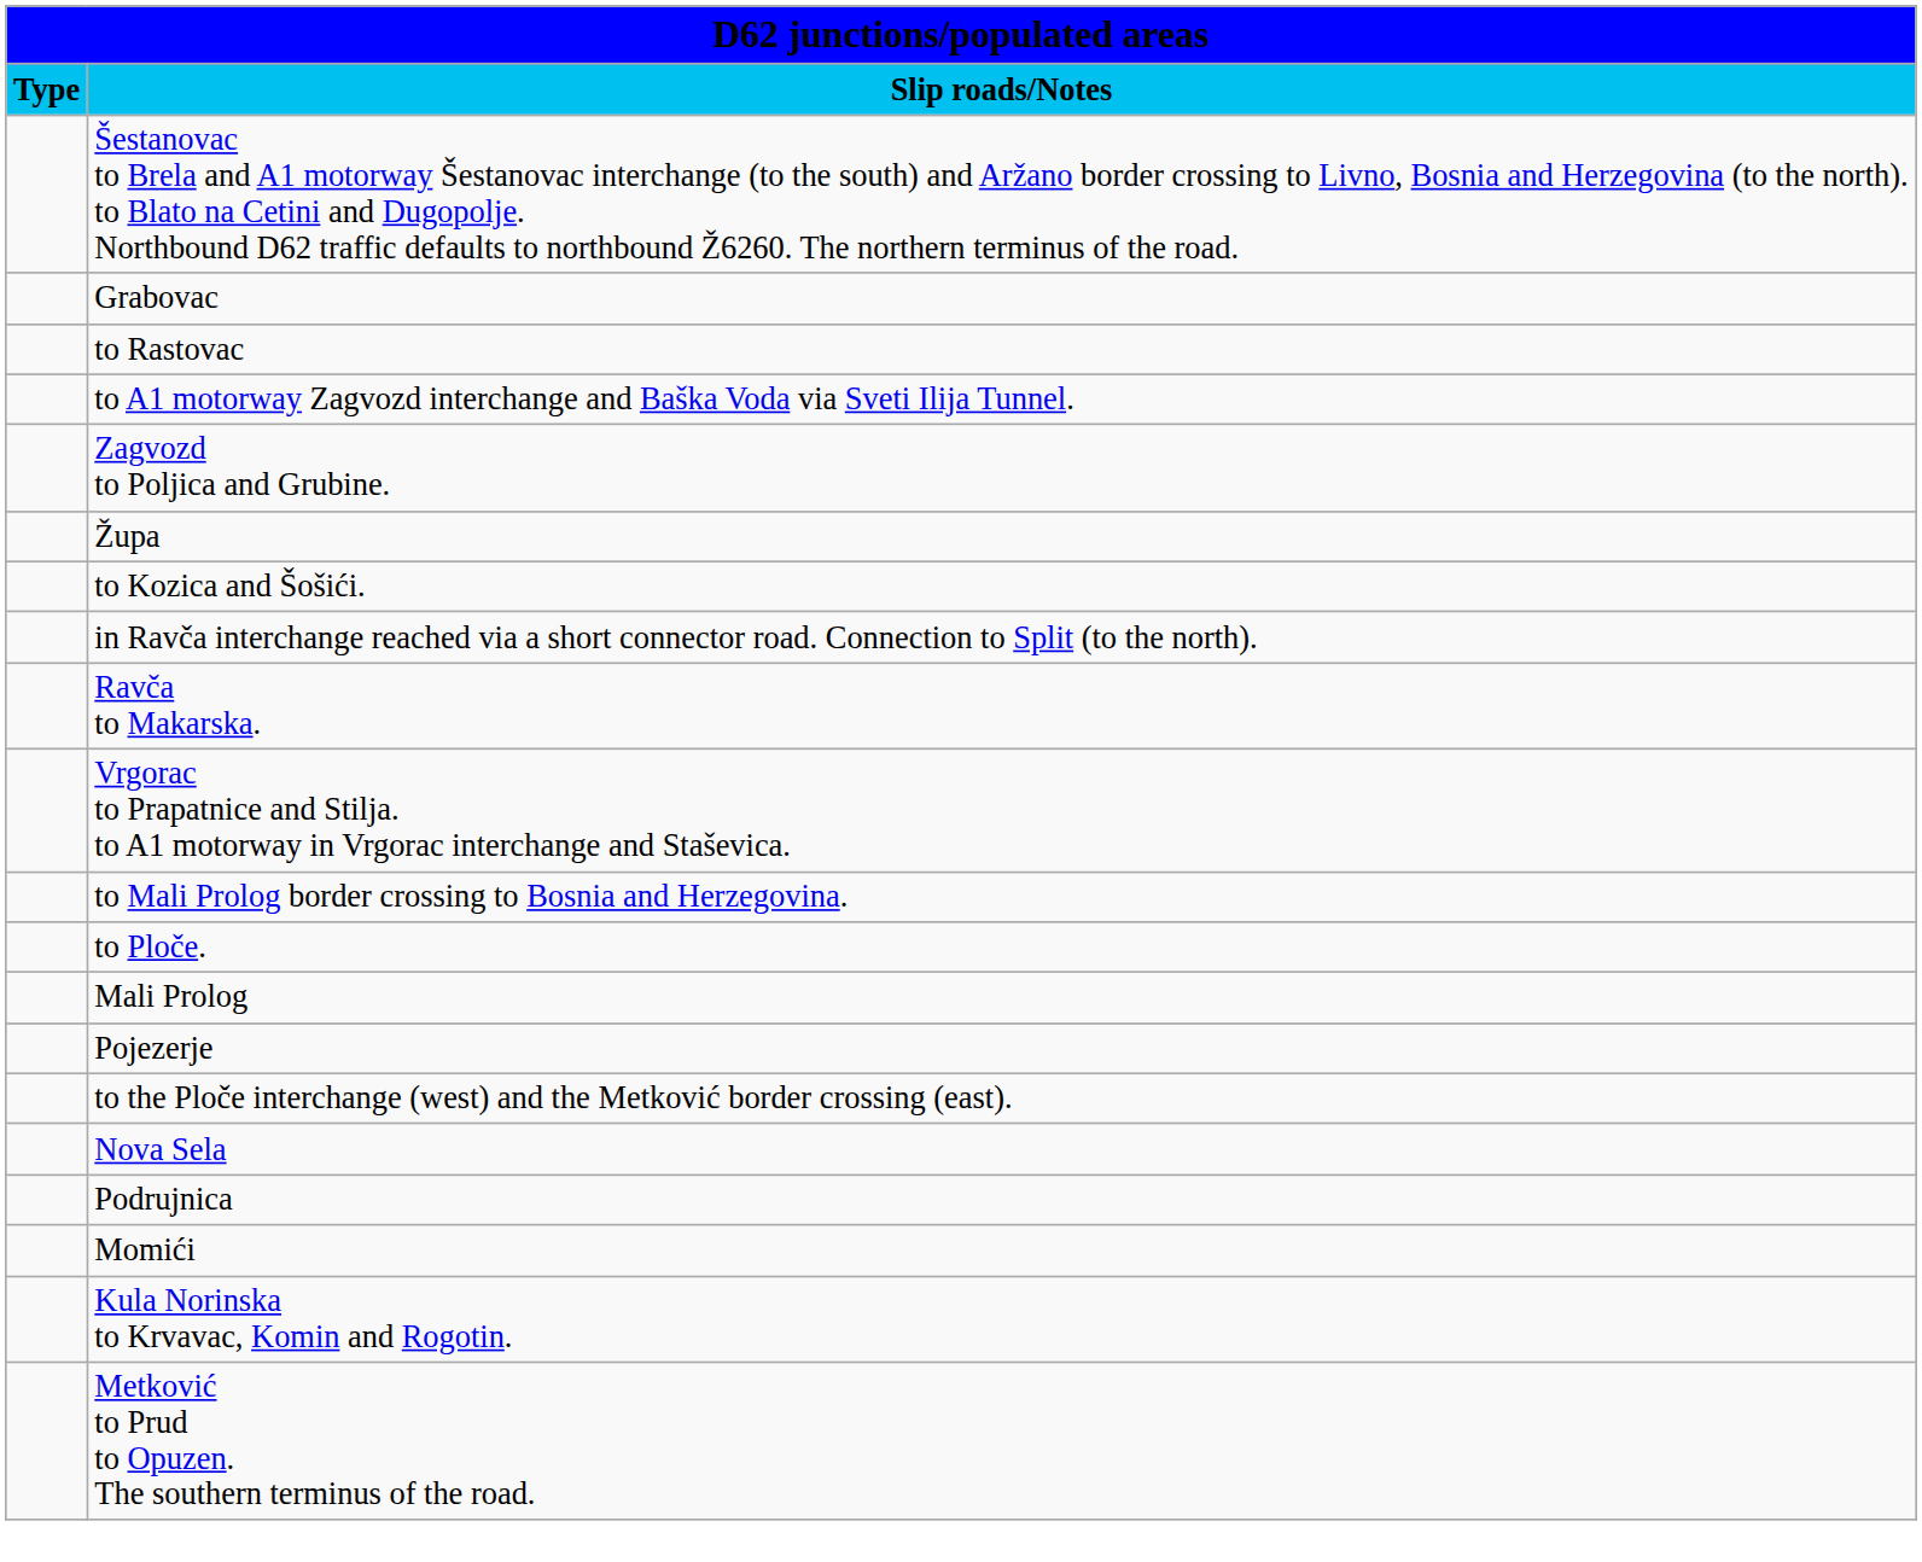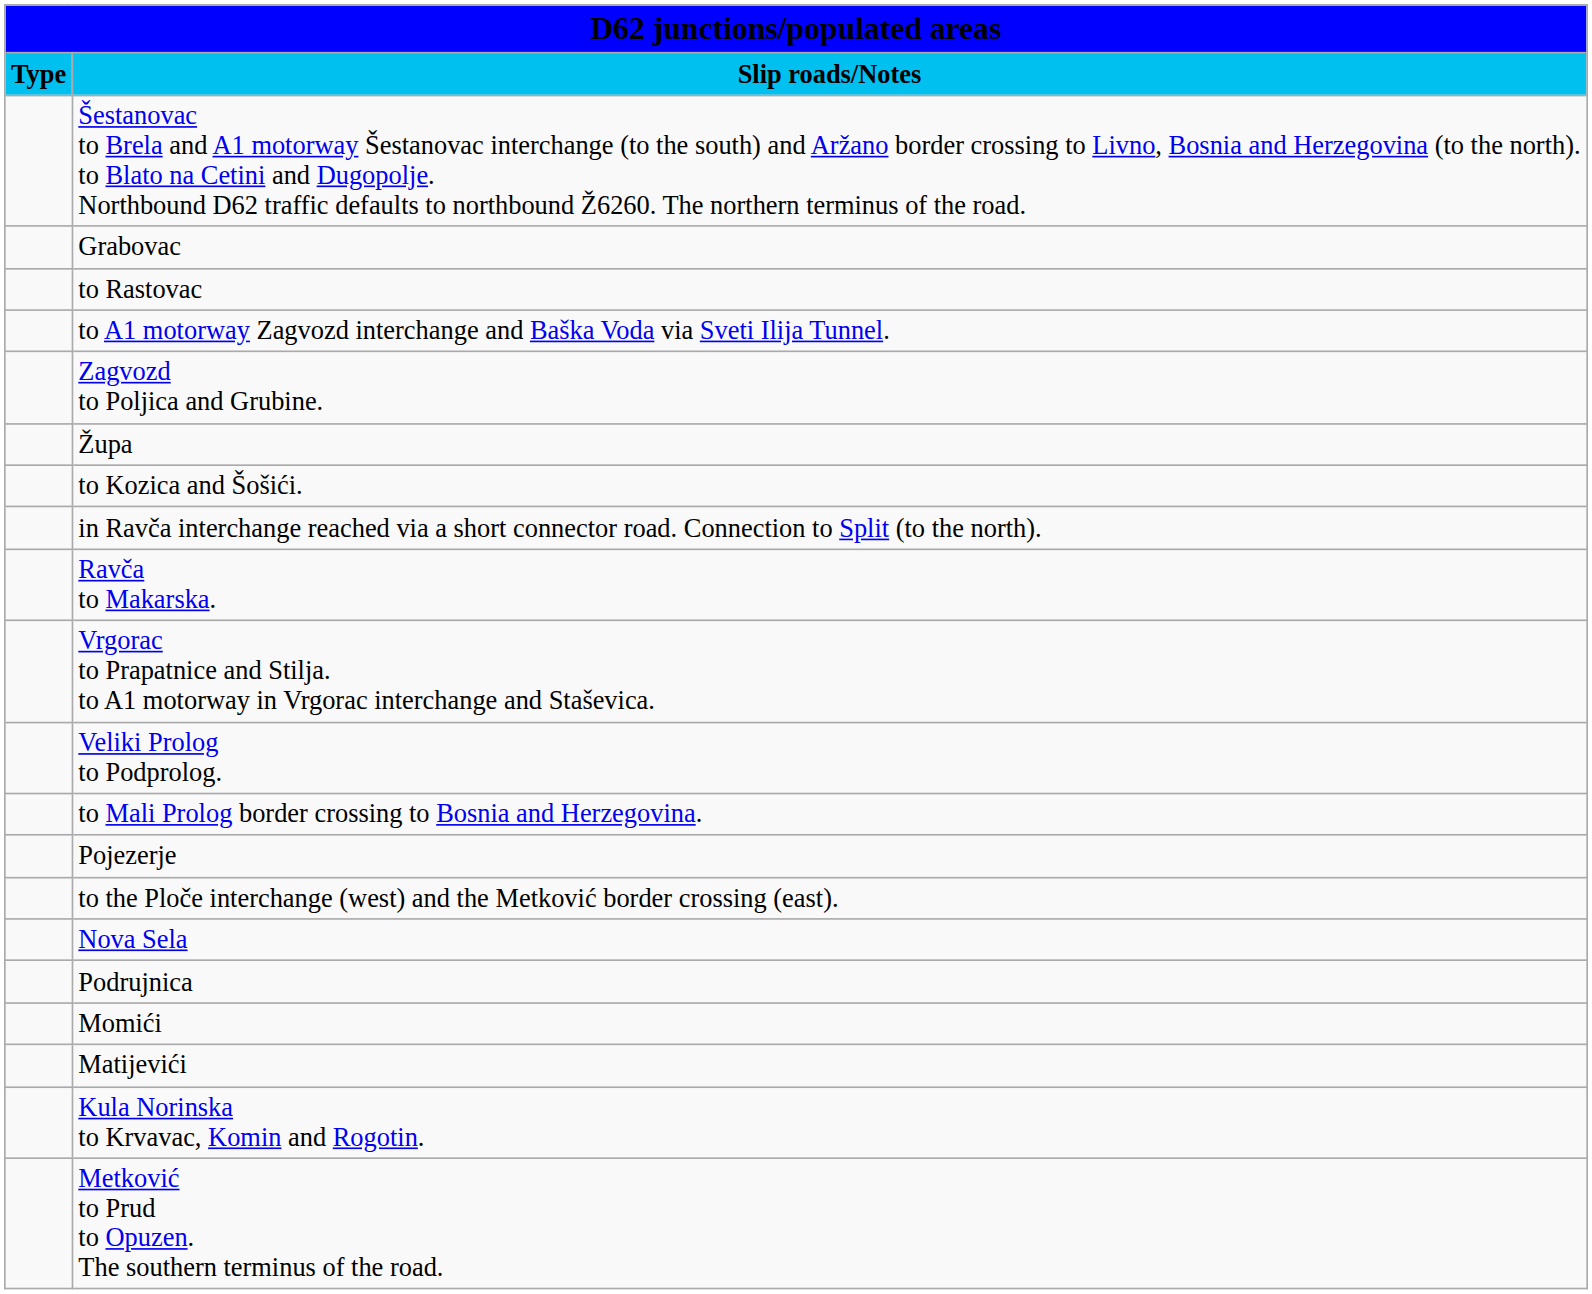 <table class="wikitable">
 <tr>
 <td colspan=2 bgcolor=blue align=center style=margin-top:15><span><big><strong>D62 junctions/populated areas</strong></big></span></td>
 </tr>
 <tr>
 <td align=center bgcolor=00c0f0><strong>Type</strong></td>
 <td align=center bgcolor=00c0f0><strong>Slip roads/Notes</strong></td>
 </tr>
 <tr>
 <td></td>
 <td><a href='#'>Šestanovac</a><br> to <a href='#'>Brela</a> and <a href='#'>A1 motorway</a> Šestanovac interchange (to the south) and <a href='#'>Aržano</a> border crossing to <a href='#'>Livno</a>, <a href='#'>Bosnia and Herzegovina</a> (to the north).<br> to <a href='#'>Blato na Cetini</a> and <a href='#'>Dugopolje</a>.<br>Northbound D62 traffic defaults to northbound Ž6260. The northern terminus of the road.</td>
 </tr>
 <tr>
 <td></td>
 <td>Grabovac</td>
 </tr>
 <tr>
 <td></td>
 <td> to Rastovac</td>
 </tr>
 <tr>
 <td></td>
 <td> to <a href='#'>A1 motorway</a> Zagvozd interchange and <a href='#'>Baška Voda</a> via <a href='#'>Sveti Ilija Tunnel</a>.</td>
 </tr>
 <tr>
 <td></td>
 <td><a href='#'>Zagvozd</a><br> to Poljica and Grubine.</td>
 </tr>
 <tr>
 <td></td>
 <td>Župa</td>
 </tr>
 <tr>
 <td></td>
 <td> to Kozica and Šošići.</td>
 </tr>
 <tr>
 <td></td>
 <td> in Ravča interchange reached via a short connector road. Connection to <a href='#'>Split</a> (to the north).</td>
 </tr>
 <tr>
 <td></td>
 <td><a href='#'>Ravča</a><br> to <a href='#'>Makarska</a>.</td>
 </tr>
 <tr>
 <td></td>
 <td><a href='#'>Vrgorac</a><br> to Prapatnice and Stilja.<br> to A1 motorway in Vrgorac interchange and Staševica.</td>
 </tr>
 <tr>
 <td></td>
-<td> to <a href='#'>Mali Prolog</a> border crossing to <a href='#'>Bosnia and Herzegovina</a>.</td>
+<td><a href='#'>Veliki Prolog</a><br> to Podprolog.</td>
 </tr>
 <tr>
 <td></td>
-<td> to <a href='#'>Ploče</a>.</td>
-</tr>
-<tr>
-<td></td>
-<td>Mali Prolog</td>
+<td> to <a href='#'>Mali Prolog</a> border crossing to <a href='#'>Bosnia and Herzegovina</a>.</td>
 </tr>
 <tr>
 <td></td>
 <td>Pojezerje</td>
 </tr>
 <tr>
 <td></td>
 <td> to the Ploče interchange (west) and the Metković border crossing (east).</td>
 </tr>
 <tr>
 <td></td>
 <td><a href='#'>Nova Sela</a></td>
 </tr>
 <tr>
 <td></td>
 <td>Podrujnica</td>
 </tr>
 <tr>
 <td></td>
 <td>Momići</td>
 </tr>
 <tr>
 <td></td>
+<td>Matijevići</td>
+</tr>
+<tr>
+<td></td>
 <td><a href='#'>Kula Norinska</a><br> to Krvavac, <a href='#'>Komin</a> and <a href='#'>Rogotin</a>.</td>
 </tr>
 <tr>
 <td></td>
 <td><a href='#'>Metković</a><br> to Prud<br> to <a href='#'>Opuzen</a>.<br>The southern terminus of the road.</td>
 </tr>
 </table>
